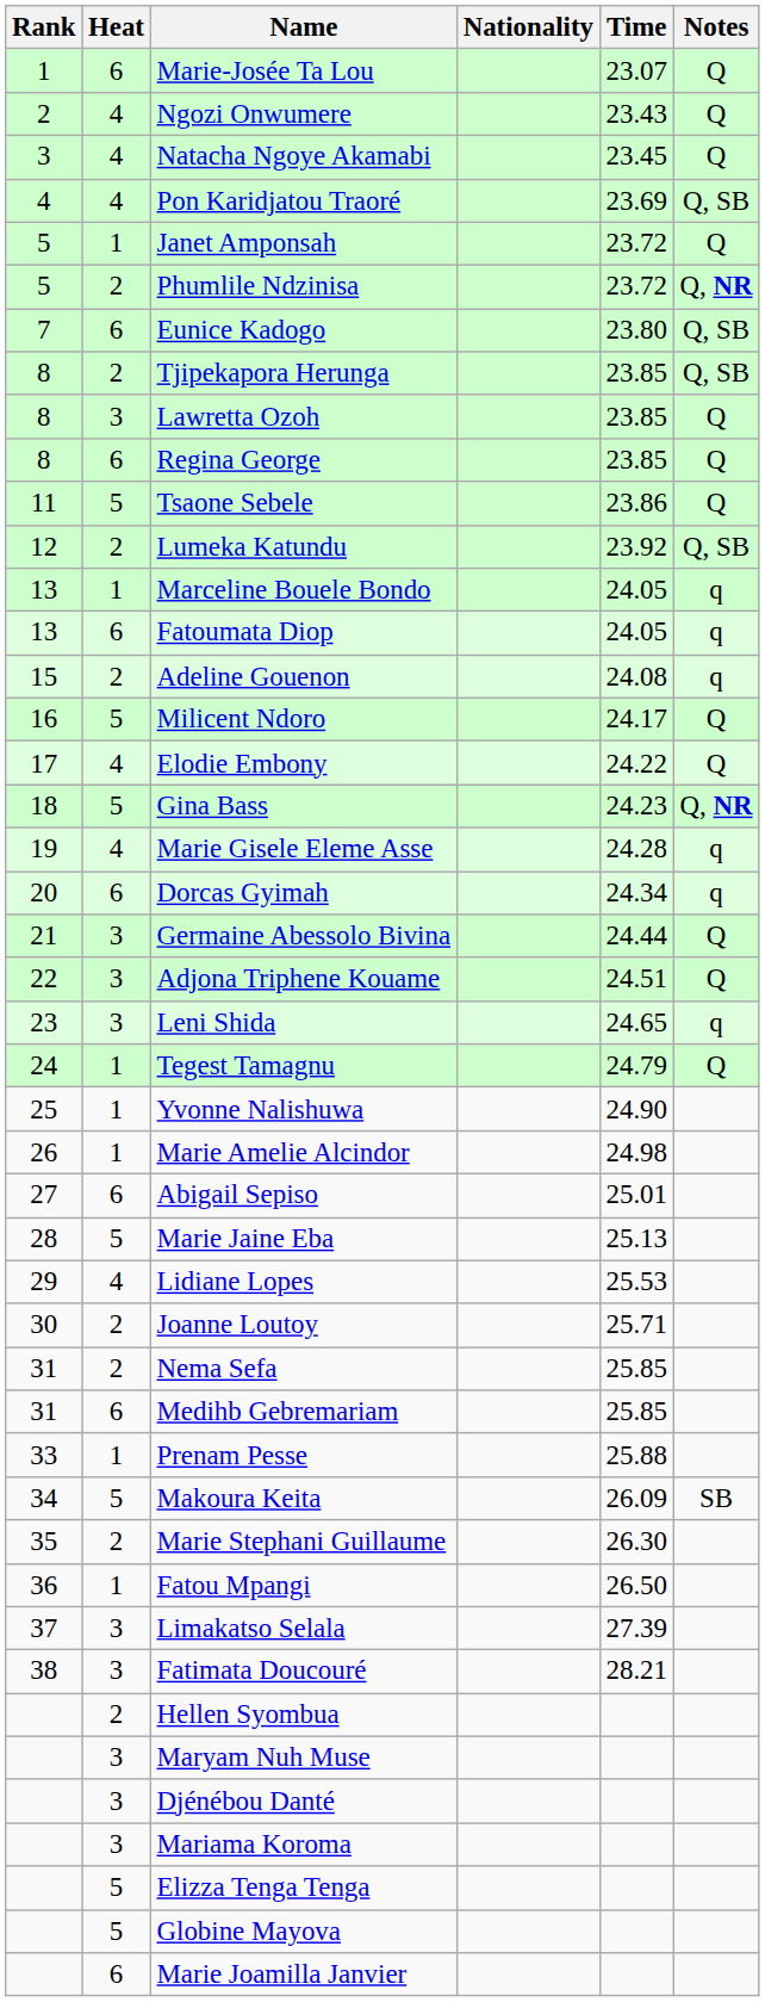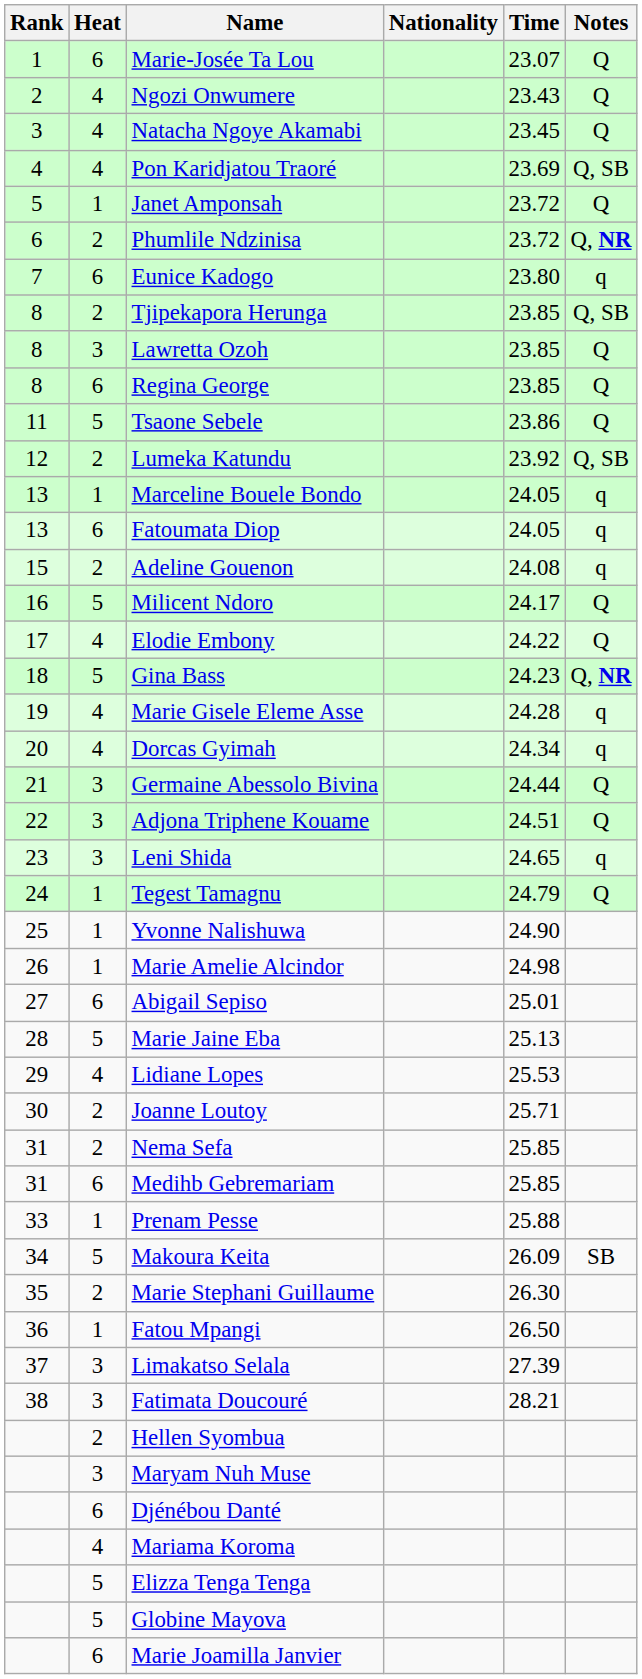 <table class="wikitable sortable" style="text-align:center">
 <tr>
 <th>Rank</th>
 <th>Heat</th>
 <th>Name</th>
 <th>Nationality</th>
 <th>Time</th>
 <th>Notes</th>
 </tr>
 <tr bgcolor=ccffcc>
 <td>1</td>
 <td>6</td>
 <td align=left><a href='#'>Marie-Josée Ta Lou</a></td>
 <td align=left></td>
 <td>23.07</td>
 <td>Q</td>
 </tr>
 <tr bgcolor=ccffcc>
 <td>2</td>
 <td>4</td>
 <td align=left><a href='#'>Ngozi Onwumere</a></td>
 <td align=left></td>
 <td>23.43</td>
 <td>Q</td>
 </tr>
 <tr bgcolor=ccffcc>
 <td>3</td>
 <td>4</td>
 <td align=left><a href='#'>Natacha Ngoye Akamabi</a></td>
 <td align=left></td>
 <td>23.45</td>
 <td>Q</td>
 </tr>
 <tr bgcolor=ccffcc>
 <td>4</td>
 <td>4</td>
 <td align=left><a href='#'>Pon Karidjatou Traoré</a></td>
 <td align=left></td>
 <td>23.69</td>
 <td>Q, SB</td>
 </tr>
 <tr bgcolor=ccffcc>
 <td>5</td>
 <td>1</td>
 <td align=left><a href='#'>Janet Amponsah</a></td>
 <td align=left></td>
 <td>23.72</td>
 <td>Q</td>
 </tr>
 <tr bgcolor=ccffcc>
-<td>5</td>
+<td>6</td>
 <td>2</td>
 <td align=left><a href='#'>Phumlile Ndzinisa</a></td>
 <td align=left></td>
 <td>23.72</td>
 <td>Q, <strong><a href='#'>NR</a></strong></td>
 </tr>
 <tr bgcolor=ccffcc>
 <td>7</td>
 <td>6</td>
 <td align=left><a href='#'>Eunice Kadogo</a></td>
 <td align=left></td>
 <td>23.80</td>
-<td>Q, SB</td>
+<td>q</td>
 </tr>
 <tr bgcolor=ccffcc>
 <td>8</td>
 <td>2</td>
 <td align=left><a href='#'>Tjipekapora Herunga</a></td>
 <td align=left></td>
 <td>23.85</td>
 <td>Q, SB</td>
 </tr>
 <tr bgcolor=ccffcc>
 <td>8</td>
 <td>3</td>
 <td align=left><a href='#'>Lawretta Ozoh</a></td>
 <td align=left></td>
 <td>23.85</td>
 <td>Q</td>
 </tr>
 <tr bgcolor=ccffcc>
 <td>8</td>
 <td>6</td>
 <td align=left><a href='#'>Regina George</a></td>
 <td align=left></td>
 <td>23.85</td>
 <td>Q</td>
 </tr>
 <tr bgcolor=ccffcc>
 <td>11</td>
 <td>5</td>
 <td align=left><a href='#'>Tsaone Sebele</a></td>
 <td align=left></td>
 <td>23.86</td>
 <td>Q</td>
 </tr>
 <tr bgcolor=ccffcc>
 <td>12</td>
 <td>2</td>
 <td align=left><a href='#'>Lumeka Katundu</a></td>
 <td align=left></td>
 <td>23.92</td>
 <td>Q, SB</td>
 </tr>
 <tr bgcolor=ccffcc>
 <td>13</td>
 <td>1</td>
 <td align=left><a href='#'>Marceline Bouele Bondo</a></td>
 <td align=left></td>
 <td>24.05</td>
 <td>q</td>
 </tr>
 <tr bgcolor=ddffdd>
 <td>13</td>
 <td>6</td>
 <td align=left><a href='#'>Fatoumata Diop</a></td>
 <td align=left></td>
 <td>24.05</td>
 <td>q</td>
 </tr>
 <tr bgcolor=ddffdd>
 <td>15</td>
 <td>2</td>
 <td align=left><a href='#'>Adeline Gouenon</a></td>
 <td align=left></td>
 <td>24.08</td>
 <td>q</td>
 </tr>
 <tr bgcolor=ccffcc>
 <td>16</td>
 <td>5</td>
 <td align=left><a href='#'>Milicent Ndoro</a></td>
 <td align=left></td>
 <td>24.17</td>
 <td>Q</td>
 </tr>
 <tr bgcolor=ddffdd>
 <td>17</td>
 <td>4</td>
 <td align=left><a href='#'>Elodie Embony</a></td>
 <td align=left></td>
 <td>24.22</td>
 <td>Q</td>
 </tr>
 <tr bgcolor=ccffcc>
 <td>18</td>
 <td>5</td>
 <td align=left><a href='#'>Gina Bass</a></td>
 <td align=left></td>
 <td>24.23</td>
 <td>Q, <strong><a href='#'>NR</a></strong></td>
 </tr>
 <tr bgcolor=ddffdd>
 <td>19</td>
 <td>4</td>
 <td align=left><a href='#'>Marie Gisele Eleme Asse</a></td>
 <td align=left></td>
 <td>24.28</td>
 <td>q</td>
 </tr>
 <tr bgcolor=ddffdd>
 <td>20</td>
-<td>6</td>
+<td>4</td>
 <td align=left><a href='#'>Dorcas Gyimah</a></td>
 <td align=left></td>
 <td>24.34</td>
 <td>q</td>
 </tr>
 <tr bgcolor=ccffcc>
 <td>21</td>
 <td>3</td>
 <td align=left><a href='#'>Germaine Abessolo Bivina</a></td>
 <td align=left></td>
 <td>24.44</td>
 <td>Q</td>
 </tr>
 <tr bgcolor=ccffcc>
 <td>22</td>
 <td>3</td>
 <td align=left><a href='#'>Adjona Triphene Kouame</a></td>
 <td align=left></td>
 <td>24.51</td>
 <td>Q</td>
 </tr>
 <tr bgcolor=ddffdd>
 <td>23</td>
 <td>3</td>
 <td align=left><a href='#'>Leni Shida</a></td>
 <td align=left></td>
 <td>24.65</td>
 <td>q</td>
 </tr>
 <tr bgcolor=ccffcc>
 <td>24</td>
 <td>1</td>
 <td align=left><a href='#'>Tegest Tamagnu</a></td>
 <td align=left></td>
 <td>24.79</td>
 <td>Q</td>
 </tr>
 <tr>
 <td>25</td>
 <td>1</td>
 <td align=left><a href='#'>Yvonne Nalishuwa</a></td>
 <td align=left></td>
 <td>24.90</td>
 <td></td>
 </tr>
 <tr>
 <td>26</td>
 <td>1</td>
 <td align=left><a href='#'>Marie Amelie Alcindor</a></td>
 <td align=left></td>
 <td>24.98</td>
 <td></td>
 </tr>
 <tr>
 <td>27</td>
 <td>6</td>
 <td align=left><a href='#'>Abigail Sepiso</a></td>
 <td align=left></td>
 <td>25.01</td>
 <td></td>
 </tr>
 <tr>
 <td>28</td>
 <td>5</td>
 <td align=left><a href='#'>Marie Jaine Eba</a></td>
 <td align=left></td>
 <td>25.13</td>
 <td></td>
 </tr>
 <tr>
 <td>29</td>
 <td>4</td>
 <td align=left><a href='#'>Lidiane Lopes</a></td>
 <td align=left></td>
 <td>25.53</td>
 <td></td>
 </tr>
 <tr>
 <td>30</td>
 <td>2</td>
 <td align=left><a href='#'>Joanne Loutoy</a></td>
 <td align=left></td>
 <td>25.71</td>
 <td></td>
 </tr>
 <tr>
 <td>31</td>
 <td>2</td>
 <td align=left><a href='#'>Nema Sefa</a></td>
 <td align=left></td>
 <td>25.85</td>
 <td></td>
 </tr>
 <tr>
 <td>31</td>
 <td>6</td>
 <td align=left><a href='#'>Medihb Gebremariam</a></td>
 <td align=left></td>
 <td>25.85</td>
 <td></td>
 </tr>
 <tr>
 <td>33</td>
 <td>1</td>
 <td align=left><a href='#'>Prenam Pesse</a></td>
 <td align=left></td>
 <td>25.88</td>
 <td></td>
 </tr>
 <tr>
 <td>34</td>
 <td>5</td>
 <td align=left><a href='#'>Makoura Keita</a></td>
 <td align=left></td>
 <td>26.09</td>
 <td>SB</td>
 </tr>
 <tr>
 <td>35</td>
 <td>2</td>
 <td align=left><a href='#'>Marie Stephani Guillaume</a></td>
 <td align=left></td>
 <td>26.30</td>
 <td></td>
 </tr>
 <tr>
 <td>36</td>
 <td>1</td>
 <td align=left><a href='#'>Fatou Mpangi</a></td>
 <td align=left></td>
 <td>26.50</td>
 <td></td>
 </tr>
 <tr>
 <td>37</td>
 <td>3</td>
 <td align=left><a href='#'>Limakatso Selala</a></td>
 <td align=left></td>
 <td>27.39</td>
 <td></td>
 </tr>
 <tr>
 <td>38</td>
 <td>3</td>
 <td align=left><a href='#'>Fatimata Doucouré</a></td>
 <td align=left></td>
 <td>28.21</td>
 <td></td>
 </tr>
 <tr>
 <td></td>
 <td>2</td>
 <td align=left><a href='#'>Hellen Syombua</a></td>
 <td align=left></td>
 <td></td>
 <td></td>
 </tr>
 <tr>
 <td></td>
 <td>3</td>
 <td align=left><a href='#'>Maryam Nuh Muse</a></td>
 <td align=left></td>
 <td></td>
 <td></td>
 </tr>
 <tr>
 <td></td>
-<td>3</td>
+<td>6</td>
 <td align=left><a href='#'>Djénébou Danté</a></td>
 <td align=left></td>
 <td></td>
 <td></td>
 </tr>
 <tr>
 <td></td>
-<td>3</td>
+<td>4</td>
 <td align=left><a href='#'>Mariama Koroma</a></td>
 <td align=left></td>
 <td></td>
 <td></td>
 </tr>
 <tr>
 <td></td>
 <td>5</td>
 <td align=left><a href='#'>Elizza Tenga Tenga</a></td>
 <td align=left></td>
 <td></td>
 <td></td>
 </tr>
 <tr>
 <td></td>
 <td>5</td>
 <td align=left><a href='#'>Globine Mayova</a></td>
 <td align=left></td>
 <td></td>
 <td></td>
 </tr>
 <tr>
 <td></td>
 <td>6</td>
 <td align=left><a href='#'>Marie Joamilla Janvier</a></td>
 <td align=left></td>
 <td></td>
 <td></td>
 </tr>
 </table>
